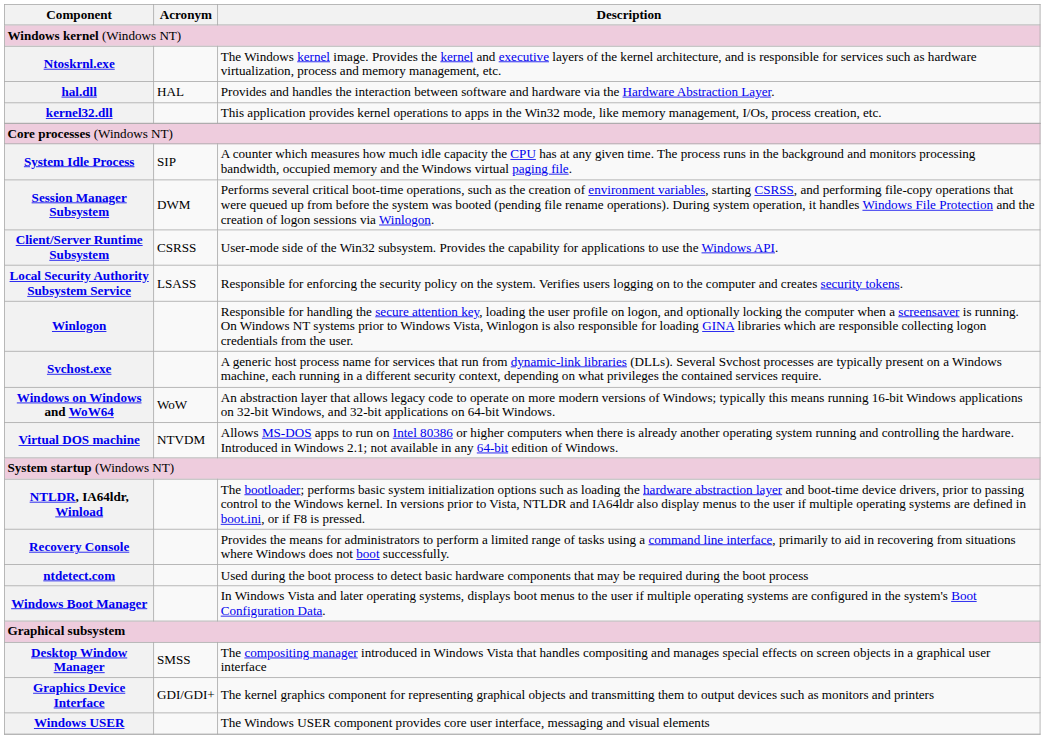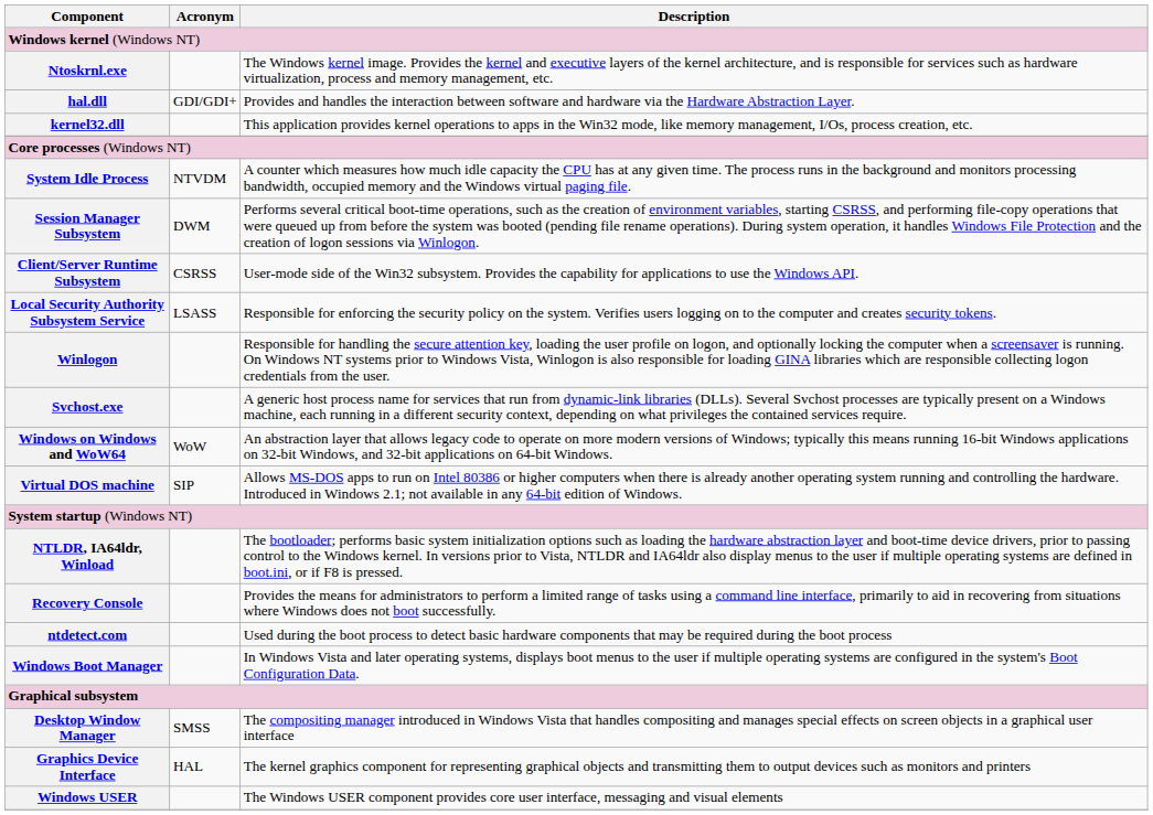 <table class="wikitable" width=100%>
 <tr>
 <th width="175" scope="col">Component</th>
 <th>Acronym</th>
 <th scope="col">Description</th>
 </tr>
 <tr bgcolor="#eeccdd" height="25">
 <td colspan="5"><strong>Windows kernel</strong> (Windows NT)<br></td>
 </tr>
 <tr>
 <th scope="row"><a href='#'>Ntoskrnl.exe</a></th>
 <td></td>
 <td>The Windows <a href='#'>kernel</a> image. Provides the <a href='#'>kernel</a> and <a href='#'>executive</a> layers of the kernel architecture, and is responsible for services such as hardware virtualization, process and memory management, etc.</td>
 </tr>
 <tr>
 <th scope="row"><a href='#'>hal.dll</a></th>
-<td>HAL</td>
+<td>GDI/GDI+</td>
 <td>Provides and handles the interaction between software and hardware via the <a href='#'>Hardware Abstraction Layer</a>.</td>
 </tr>
 <tr>
 <th scope="row"><a href='#'>kernel32.dll</a></th>
 <td></td>
 <td>This application provides kernel operations to apps in the Win32 mode, like memory management, I/Os, process creation, etc.</td>
 </tr>
 <tr>
 </tr>
 <tr bgcolor="#eeccdd" height="25">
 <td colspan="5"><strong>Core processes</strong> (Windows NT)</td>
 </tr>
 <tr>
 <th scope="row"><a href='#'>System Idle Process</a></th>
-<td>SIP</td>
+<td>NTVDM</td>
 <td>A counter which measures how much idle capacity the <a href='#'>CPU</a> has at any given time. The process runs in the background and monitors processing bandwidth, occupied memory and the Windows virtual <a href='#'>paging file</a>.</td>
 </tr>
 <tr>
 <th scope="row"><a href='#'>Session Manager Subsystem</a></th>
 <td>DWM</td>
 <td>Performs several critical boot-time operations, such as the creation of <a href='#'>environment variables</a>, starting <a href='#'>CSRSS</a>, and performing file-copy operations that were queued up from before the system was booted (pending file rename operations). During system operation, it handles <a href='#'>Windows File Protection</a> and the creation of logon sessions via <a href='#'>Winlogon</a>.</td>
 </tr>
 <tr>
 <th scope="row"><a href='#'>Client/Server Runtime Subsystem</a></th>
 <td>CSRSS</td>
 <td>User-mode side of the Win32 subsystem.  Provides the capability for applications to use the <a href='#'>Windows API</a>.</td>
 </tr>
 <tr>
 <th scope="row"><a href='#'>Local Security Authority Subsystem Service</a></th>
 <td>LSASS</td>
 <td>Responsible for enforcing the security policy on the system.  Verifies users logging on to the computer and creates <a href='#'>security tokens</a>.</td>
 </tr>
 <tr>
 <th scope="row"><a href='#'>Winlogon</a></th>
 <td></td>
 <td>Responsible for handling the <a href='#'>secure attention key</a>, loading the user profile on logon, and optionally locking the computer when a <a href='#'>screensaver</a> is running.  On Windows NT systems prior to Windows Vista, Winlogon is also responsible for loading <a href='#'>GINA</a> libraries which are responsible collecting logon credentials from the user.</td>
 </tr>
 <tr>
 <th scope="row"><a href='#'>Svchost.exe</a></th>
 <td></td>
 <td>A generic host process name for services that run from <a href='#'>dynamic-link libraries</a> (DLLs). Several Svchost processes are typically present on a Windows machine, each running in a different security context, depending on what privileges the contained services require.</td>
 </tr>
 <tr>
 <th scope="row"><a href='#'>Windows on Windows</a> and <a href='#'>WoW64</a></th>
 <td>WoW</td>
 <td>An abstraction layer that allows legacy code to operate on more modern versions of Windows; typically this means running 16-bit Windows applications on 32-bit Windows, and 32-bit applications on 64-bit Windows.</td>
 </tr>
 <tr>
 <th scope="row"><a href='#'>Virtual DOS machine</a></th>
-<td>NTVDM</td>
+<td>SIP</td>
 <td>Allows <a href='#'>MS-DOS</a> apps to run on <a href='#'>Intel 80386</a> or higher computers when there is already another operating system running and controlling the hardware.  Introduced in Windows 2.1; not available in any <a href='#'>64-bit</a> edition of Windows.</td>
 </tr>
 <tr bgcolor="#eeccdd" height="25">
 <td colspan="5"><strong>System startup</strong> (Windows NT)<br></td>
 </tr>
 <tr>
 <th scope="row"><a href='#'>NTLDR</a>, IA64ldr, <a href='#'>Winload</a></th>
 <td></td>
 <td>The <a href='#'>bootloader</a>; performs basic system initialization options such as loading the <a href='#'>hardware abstraction layer</a> and boot-time device drivers, prior to passing control to the Windows kernel.  In versions prior to Vista, NTLDR and IA64ldr also display menus to the user if multiple operating systems are defined in <a href='#'>boot.ini</a>, or if F8 is pressed.</td>
 </tr>
 <tr>
 <th scope="row"><a href='#'>Recovery Console</a></th>
 <td></td>
 <td>Provides the means for administrators to perform a limited range of tasks using a <a href='#'>command line interface</a>, primarily to aid in recovering from situations where Windows does not <a href='#'>boot</a> successfully.</td>
 </tr>
 <tr>
 <th scope="row"><a href='#'>ntdetect.com</a></th>
 <td></td>
 <td>Used during the boot process to detect basic hardware components that may be required during the boot process</td>
 </tr>
 <tr>
 <th scope="row"><a href='#'>Windows Boot Manager</a></th>
 <td></td>
 <td>In Windows Vista and later operating systems, displays boot menus to the user if multiple operating systems are configured in the system's <a href='#'>Boot Configuration Data</a>.</td>
 </tr>
 <tr bgcolor="#eeccdd" height="25">
 <td colspan="5"><strong>Graphical subsystem</strong></td>
 </tr>
 <tr>
 <th scope="row"><a href='#'>Desktop Window Manager</a></th>
 <td>SMSS</td>
 <td>The <a href='#'>compositing manager</a> introduced in Windows Vista that handles compositing and manages special effects on screen objects in a graphical user interface</td>
 </tr>
 <tr>
 <th scope="row"><a href='#'>Graphics Device Interface</a></th>
-<td>GDI/GDI+</td>
+<td>HAL</td>
 <td>The kernel graphics component for representing graphical objects and transmitting them to output devices such as monitors and printers</td>
 </tr>
 <tr>
 <th scope="row"><a href='#'>Windows USER</a></th>
 <td></td>
 <td>The Windows USER component provides core user interface, messaging and visual elements</td>
 </tr>
 <tr>
 </tr>
 </table>
